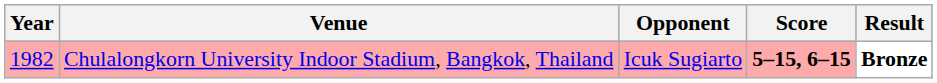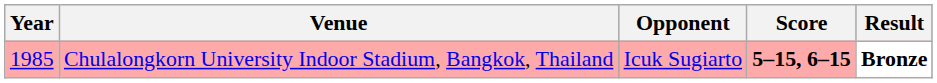 <table class="sortable wikitable" style="font-size: 90%;">
 <tr>
 <th>Year</th>
 <th>Venue</th>
 <th>Opponent</th>
 <th>Score</th>
 <th>Result</th>
 </tr>
 <tr style="background:#FFAAAA">
-<td align="center"><a href='#'>1982</a></td>
+<td align="center"><a href='#'>1985</a></td>
 <td align="left"><a href='#'>Chulalongkorn University Indoor Stadium</a>, <a href='#'>Bangkok</a>, <a href='#'>Thailand</a></td>
 <td align="left"> <a href='#'>Icuk Sugiarto</a></td>
 <td align="left"><strong>5–15, 6–15</strong></td>
 <td style="text-align:left; background:white"> <strong>Bronze</strong></td>
 </tr>
 </table>
